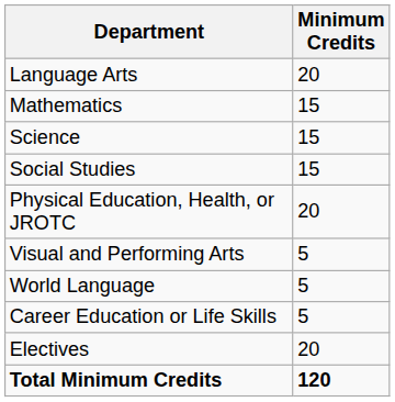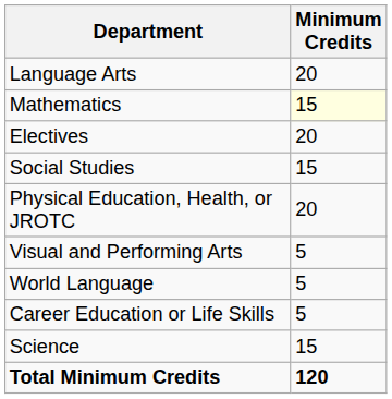 <table class="wikitable">
 <tr>
 <th width="225">Department</th>
 <th width="50">Minimum Credits</th>
 </tr>
 <tr>
 <td>Language Arts</td>
 <td>20</td>
 </tr>
 <tr>
 <td>Mathematics</td>
-<td>15</td>
+<td style="background: lightyellow;">15</td>
 </tr>
 <tr>
-<td>Science</td>
-<td>15</td>
+<td>Electives</td>
+<td>20</td>
 </tr>
 <tr>
 <td>Social Studies</td>
 <td>15</td>
 </tr>
 <tr>
 <td>Physical Education, Health, or JROTC</td>
 <td>20</td>
 </tr>
 <tr>
 <td>Visual and Performing Arts</td>
 <td>5</td>
 </tr>
 <tr>
 <td>World Language</td>
 <td>5</td>
 </tr>
 <tr>
 <td>Career Education or Life Skills</td>
 <td>5</td>
 </tr>
 <tr>
-<td>Electives</td>
-<td>20</td>
+<td>Science</td>
+<td>15</td>
 </tr>
 <tr>
 <td><strong>Total Minimum Credits</strong></td>
 <td><strong>120</strong></td>
 </tr>
 </table>
